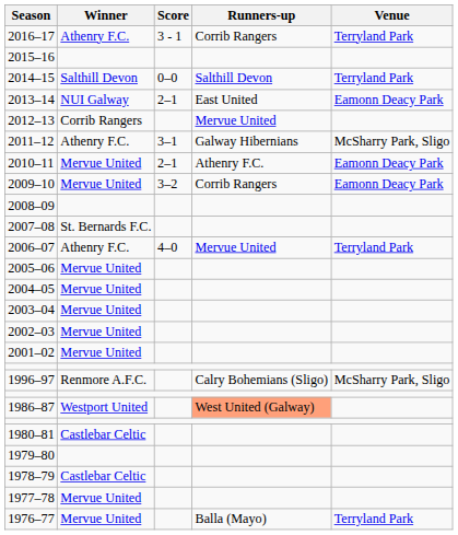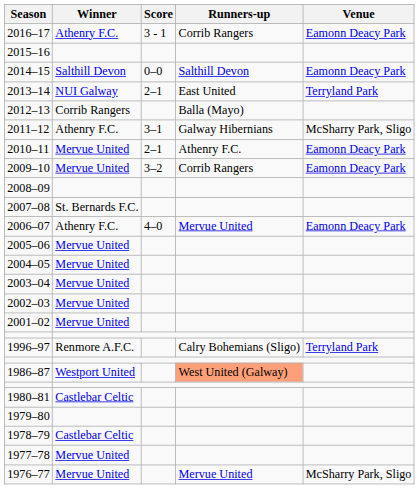 <table class="wikitable collapsible">
 <tr>
 <th>Season</th>
 <th>Winner</th>
 <th>Score</th>
 <th>Runners-up</th>
 <th>Venue</th>
 </tr>
 <tr>
 <td>2016–17</td>
 <td><a href='#'>Athenry F.C.</a></td>
 <td>3 - 1</td>
 <td>Corrib Rangers</td>
-<td><a href='#'>Terryland Park</a></td>
+<td><a href='#'>Eamonn Deacy Park</a></td>
 </tr>
 <tr>
 <td>2015–16</td>
 <td></td>
 <td></td>
 <td></td>
 <td></td>
 </tr>
 <tr>
 <td>2014–15</td>
 <td><a href='#'>Salthill Devon</a></td>
 <td>0–0</td>
 <td><a href='#'>Salthill Devon </a></td>
-<td><a href='#'>Terryland Park</a></td>
+<td><a href='#'>Eamonn Deacy Park</a></td>
 </tr>
 <tr>
 <td>2013–14</td>
 <td><a href='#'>NUI Galway</a></td>
 <td>2–1</td>
 <td>East United</td>
-<td><a href='#'>Eamonn Deacy Park</a></td>
+<td><a href='#'>Terryland Park</a></td>
 </tr>
 <tr>
 <td>2012–13</td>
 <td>Corrib Rangers</td>
 <td></td>
-<td><a href='#'>Mervue United</a></td>
+<td>Balla (Mayo)</td>
 <td></td>
 </tr>
 <tr>
 <td>2011–12</td>
 <td>Athenry F.C.</td>
 <td>3–1</td>
 <td>Galway Hibernians</td>
 <td>McSharry Park, Sligo</td>
 </tr>
 <tr>
 <td>2010–11</td>
 <td><a href='#'>Mervue United</a></td>
 <td>2–1</td>
 <td>Athenry F.C.</td>
 <td><a href='#'>Eamonn Deacy Park</a></td>
 </tr>
 <tr>
 <td>2009–10</td>
 <td><a href='#'>Mervue United</a></td>
 <td>3–2</td>
 <td>Corrib Rangers</td>
 <td><a href='#'>Eamonn Deacy Park</a></td>
 </tr>
 <tr>
 <td>2008–09</td>
 <td></td>
 <td></td>
 <td></td>
 <td></td>
 </tr>
 <tr>
 <td>2007–08</td>
 <td>St. Bernards F.C.</td>
 <td></td>
 <td></td>
 <td></td>
 </tr>
 <tr>
 <td>2006–07</td>
 <td>Athenry F.C.</td>
 <td>4–0</td>
 <td><a href='#'>Mervue United</a></td>
-<td><a href='#'>Terryland Park</a></td>
+<td><a href='#'>Eamonn Deacy Park</a></td>
 </tr>
 <tr>
 <td>2005–06</td>
 <td><a href='#'>Mervue United</a></td>
 <td></td>
 <td></td>
 <td></td>
 </tr>
 <tr>
 <td>2004–05</td>
 <td><a href='#'>Mervue United</a></td>
 <td></td>
 <td></td>
 <td></td>
 </tr>
 <tr>
 <td>2003–04</td>
 <td><a href='#'>Mervue United</a></td>
 <td></td>
 <td></td>
 <td></td>
 </tr>
 <tr>
 <td>2002–03</td>
 <td><a href='#'>Mervue United</a></td>
 <td></td>
 <td></td>
 <td></td>
 </tr>
 <tr>
 <td>2001–02</td>
 <td><a href='#'>Mervue United</a></td>
 <td></td>
 <td></td>
 <td></td>
 </tr>
 <tr>
 <td></td>
 </tr>
 <tr>
 <td>1996–97</td>
 <td>Renmore A.F.C.</td>
 <td></td>
 <td>Calry Bohemians (Sligo)</td>
-<td>McSharry Park, Sligo</td>
+<td><a href='#'>Terryland Park</a></td>
 </tr>
 <tr>
 <td></td>
 </tr>
 <tr>
 <td>1986–87</td>
 <td><a href='#'>Westport United</a></td>
 <td></td>
 <td style="background: lightsalmon;">West United (Galway)</td>
 <td></td>
 </tr>
 <tr>
 <td></td>
 </tr>
 <tr>
 <td>1980–81</td>
 <td><a href='#'>Castlebar Celtic</a></td>
 <td></td>
 <td></td>
 <td></td>
 </tr>
 <tr>
 <td>1979–80</td>
 <td></td>
 <td></td>
 <td></td>
 <td></td>
 </tr>
 <tr>
 <td>1978–79</td>
 <td><a href='#'>Castlebar Celtic</a></td>
 <td></td>
 <td></td>
 <td></td>
 </tr>
 <tr>
 <td>1977–78</td>
 <td><a href='#'>Mervue United</a></td>
 <td></td>
 <td></td>
 <td></td>
 </tr>
 <tr>
 <td>1976–77</td>
 <td><a href='#'>Mervue United</a></td>
 <td></td>
-<td>Balla (Mayo)</td>
-<td><a href='#'>Terryland Park</a></td>
+<td><a href='#'>Mervue United</a></td>
+<td>McSharry Park, Sligo</td>
 </tr>
 </table>
